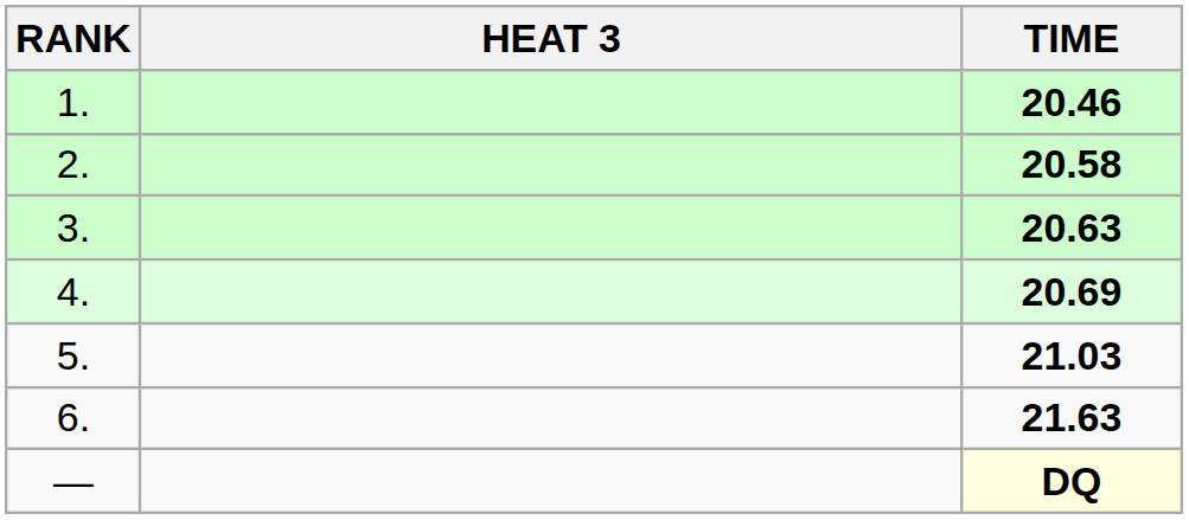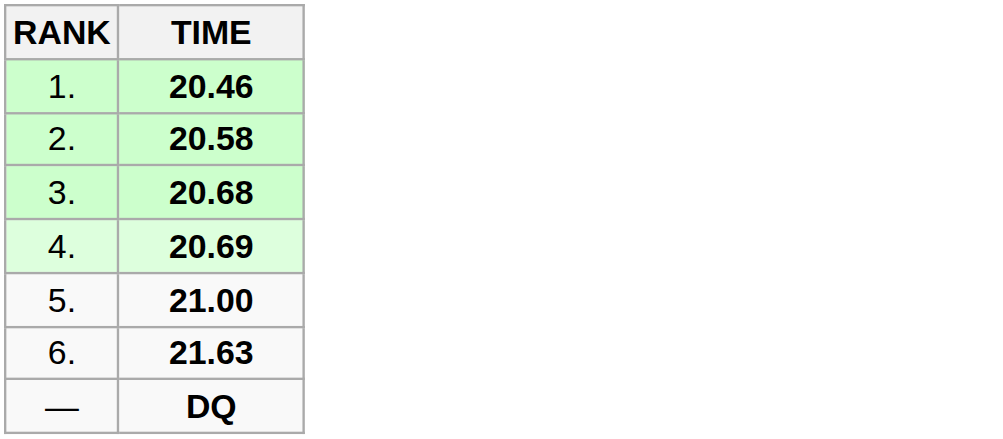 <table class="wikitable" style="border-collapse: collapse; font-size: 90%;">
 <tr>
 <th>RANK</th>
-<th style="width: 20em">HEAT 3</th>
 <th style="width: 5em">TIME</th>
 </tr>
 <tr style="background:#ccffcc;">
 <td align="center">1.</td>
-<td></td>
 <td align="center"><strong>20.46</strong></td>
 </tr>
 <tr style="background:#ccffcc;">
 <td align="center">2.</td>
-<td></td>
 <td align="center"><strong>20.58</strong></td>
 </tr>
 <tr style="background:#ccffcc;">
 <td align="center">3.</td>
-<td></td>
-<td align="center"><strong>20.63</strong></td>
+<td align="center"><strong>20.68</strong></td>
 </tr>
 <tr style="background:#ddffdd;">
 <td align="center">4.</td>
-<td></td>
 <td align="center"><strong>20.69</strong></td>
 </tr>
 <tr>
 <td align="center">5.</td>
-<td></td>
-<td align="center"><strong>21.03</strong></td>
+<td align="center"><strong>21.00</strong></td>
 </tr>
 <tr>
 <td align="center">6.</td>
-<td></td>
 <td align="center"><strong>21.63</strong></td>
 </tr>
 <tr>
 <td align="center">—</td>
-<td></td>
-<td align="center" style="background: lightyellow;"><strong>DQ</strong></td>
+<td align="center"><strong>DQ</strong></td>
 </tr>
 </table>
